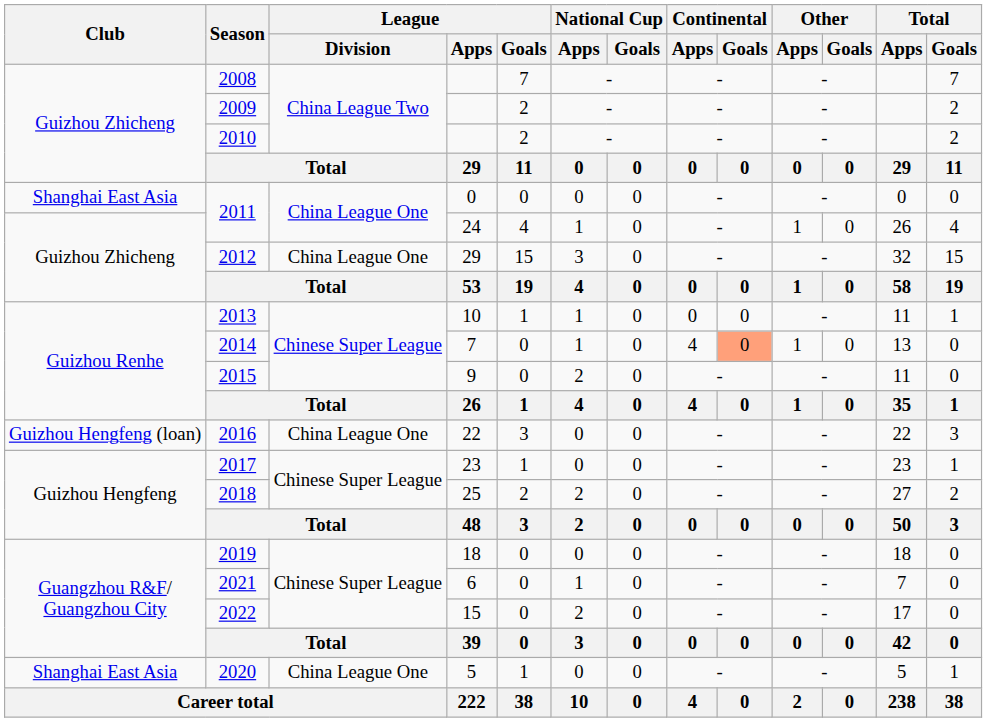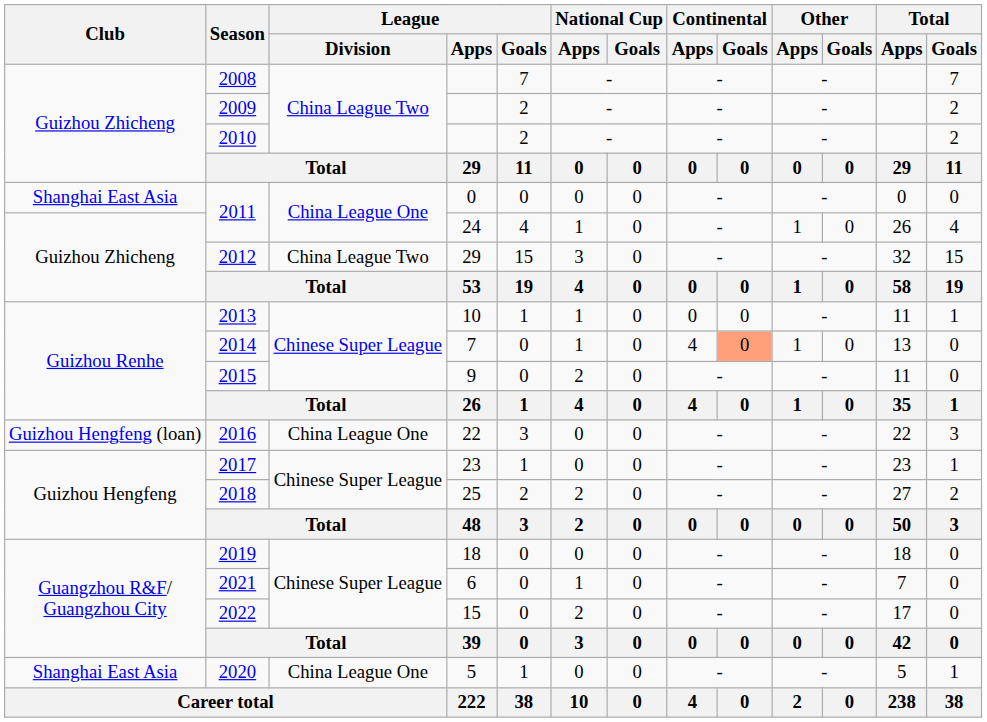 <table class="wikitable" style="text-align: center">
 <tr>
 <th rowspan="2">Club</th>
 <th rowspan="2">Season</th>
 <th colspan="3">League</th>
 <th colspan="2">National Cup</th>
 <th colspan="2">Continental</th>
 <th colspan="2">Other</th>
 <th colspan="2">Total</th>
 </tr>
 <tr>
 <th>Division</th>
 <th>Apps</th>
 <th>Goals</th>
 <th>Apps</th>
 <th>Goals</th>
 <th>Apps</th>
 <th>Goals</th>
 <th>Apps</th>
 <th>Goals</th>
 <th>Apps</th>
 <th>Goals</th>
 </tr>
 <tr>
 <td rowspan="4"><a href='#'>Guizhou Zhicheng</a></td>
 <td><a href='#'>2008</a></td>
 <td rowspan="3"><a href='#'>China League Two</a></td>
 <td></td>
 <td>7</td>
 <td colspan="2">-</td>
 <td colspan="2">-</td>
 <td colspan="2">-</td>
 <td></td>
 <td>7</td>
 </tr>
 <tr>
 <td><a href='#'>2009</a></td>
 <td></td>
 <td>2</td>
 <td colspan="2">-</td>
 <td colspan="2">-</td>
 <td colspan="2">-</td>
 <td></td>
 <td>2</td>
 </tr>
 <tr>
 <td><a href='#'>2010</a></td>
 <td></td>
 <td>2</td>
 <td colspan="2">-</td>
 <td colspan="2">-</td>
 <td colspan="2">-</td>
 <td></td>
 <td>2</td>
 </tr>
 <tr>
 <th colspan="2"><strong>Total</strong></th>
 <th>29</th>
 <th>11</th>
 <th>0</th>
 <th>0</th>
 <th>0</th>
 <th>0</th>
 <th>0</th>
 <th>0</th>
 <th>29</th>
 <th>11</th>
 </tr>
 <tr>
 <td><a href='#'>Shanghai East Asia</a></td>
 <td rowspan="2"><a href='#'>2011</a></td>
 <td rowspan="2"><a href='#'>China League One</a></td>
 <td>0</td>
 <td>0</td>
 <td>0</td>
 <td>0</td>
 <td colspan="2">-</td>
 <td colspan="2">-</td>
 <td>0</td>
 <td>0</td>
 </tr>
 <tr>
 <td rowspan="3">Guizhou Zhicheng</td>
 <td>24</td>
 <td>4</td>
 <td>1</td>
 <td>0</td>
 <td colspan="2">-</td>
 <td>1</td>
 <td>0</td>
 <td>26</td>
 <td>4</td>
 </tr>
 <tr>
 <td><a href='#'>2012</a></td>
-<td>China League One</td>
+<td>China League Two</td>
 <td>29</td>
 <td>15</td>
 <td>3</td>
 <td>0</td>
 <td colspan="2">-</td>
 <td colspan="2">-</td>
 <td>32</td>
 <td>15</td>
 </tr>
 <tr>
 <th colspan="2"><strong>Total</strong></th>
 <th>53</th>
 <th>19</th>
 <th>4</th>
 <th>0</th>
 <th>0</th>
 <th>0</th>
 <th>1</th>
 <th>0</th>
 <th>58</th>
 <th>19</th>
 </tr>
 <tr>
 <td rowspan="4"><a href='#'>Guizhou Renhe</a></td>
 <td><a href='#'>2013</a></td>
 <td rowspan="3"><a href='#'>Chinese Super League</a></td>
 <td>10</td>
 <td>1</td>
 <td>1</td>
 <td>0</td>
 <td>0</td>
 <td>0</td>
 <td colspan="2">-</td>
 <td>11</td>
 <td>1</td>
 </tr>
 <tr>
 <td><a href='#'>2014</a></td>
 <td>7</td>
 <td>0</td>
 <td>1</td>
 <td>0</td>
 <td>4</td>
 <td style="background: lightsalmon;">0</td>
 <td>1</td>
 <td>0</td>
 <td>13</td>
 <td>0</td>
 </tr>
 <tr>
 <td><a href='#'>2015</a></td>
 <td>9</td>
 <td>0</td>
 <td>2</td>
 <td>0</td>
 <td colspan="2">-</td>
 <td colspan="2">-</td>
 <td>11</td>
 <td>0</td>
 </tr>
 <tr>
 <th colspan="2"><strong>Total</strong></th>
 <th>26</th>
 <th>1</th>
 <th>4</th>
 <th>0</th>
 <th>4</th>
 <th>0</th>
 <th>1</th>
 <th>0</th>
 <th>35</th>
 <th>1</th>
 </tr>
 <tr>
 <td><a href='#'>Guizhou Hengfeng</a> (loan)</td>
 <td><a href='#'>2016</a></td>
 <td>China League One</td>
 <td>22</td>
 <td>3</td>
 <td>0</td>
 <td>0</td>
 <td colspan="2">-</td>
 <td colspan="2">-</td>
 <td>22</td>
 <td>3</td>
 </tr>
 <tr>
 <td rowspan="3">Guizhou Hengfeng</td>
 <td><a href='#'>2017</a></td>
 <td rowspan="2">Chinese Super League</td>
 <td>23</td>
 <td>1</td>
 <td>0</td>
 <td>0</td>
 <td colspan="2">-</td>
 <td colspan="2">-</td>
 <td>23</td>
 <td>1</td>
 </tr>
 <tr>
 <td><a href='#'>2018</a></td>
 <td>25</td>
 <td>2</td>
 <td>2</td>
 <td>0</td>
 <td colspan="2">-</td>
 <td colspan="2">-</td>
 <td>27</td>
 <td>2</td>
 </tr>
 <tr>
 <th colspan="2"><strong>Total</strong></th>
 <th>48</th>
 <th>3</th>
 <th>2</th>
 <th>0</th>
 <th>0</th>
 <th>0</th>
 <th>0</th>
 <th>0</th>
 <th>50</th>
 <th>3</th>
 </tr>
 <tr>
 <td rowspan=4><a href='#'>Guangzhou R&F</a>/ <br> <a href='#'>Guangzhou City</a></td>
 <td><a href='#'>2019</a></td>
 <td rowspan=3>Chinese Super League</td>
 <td>18</td>
 <td>0</td>
 <td>0</td>
 <td>0</td>
 <td colspan="2">-</td>
 <td colspan="2">-</td>
 <td>18</td>
 <td>0</td>
 </tr>
 <tr>
 <td><a href='#'>2021</a></td>
 <td>6</td>
 <td>0</td>
 <td>1</td>
 <td>0</td>
 <td colspan="2">-</td>
 <td colspan="2">-</td>
 <td>7</td>
 <td>0</td>
 </tr>
 <tr>
 <td><a href='#'>2022</a></td>
 <td>15</td>
 <td>0</td>
 <td>2</td>
 <td>0</td>
 <td colspan="2">-</td>
 <td colspan="2">-</td>
 <td>17</td>
 <td>0</td>
 </tr>
 <tr>
 <th colspan="2"><strong>Total</strong></th>
 <th>39</th>
 <th>0</th>
 <th>3</th>
 <th>0</th>
 <th>0</th>
 <th>0</th>
 <th>0</th>
 <th>0</th>
 <th>42</th>
 <th>0</th>
 </tr>
 <tr>
 <td><a href='#'>Shanghai East Asia</a></td>
 <td><a href='#'>2020</a></td>
 <td>China League One</td>
 <td>5</td>
 <td>1</td>
 <td>0</td>
 <td>0</td>
 <td colspan="2">-</td>
 <td colspan="2">-</td>
 <td>5</td>
 <td>1</td>
 </tr>
 <tr>
 <th colspan=3>Career total</th>
 <th>222</th>
 <th>38</th>
 <th>10</th>
 <th>0</th>
 <th>4</th>
 <th>0</th>
 <th>2</th>
 <th>0</th>
 <th>238</th>
 <th>38</th>
 </tr>
 </table>
